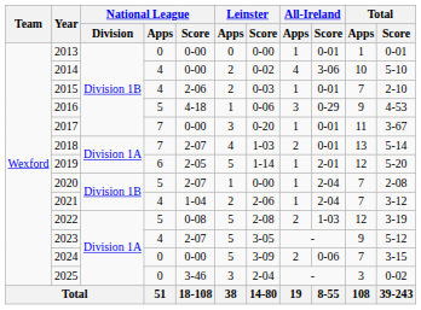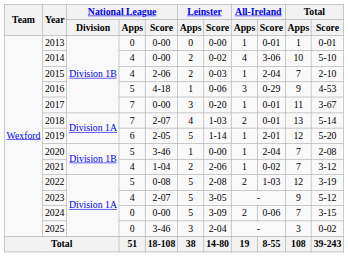 <table class="wikitable" style="text-align:center">
 <tr>
 <th rowspan="2">Team</th>
 <th rowspan="2">Year</th>
 <th colspan="3"><a href='#'>National League</a></th>
 <th colspan="2"><a href='#'>Leinster</a></th>
 <th colspan="2"><a href='#'>All-Ireland</a></th>
 <th colspan="2">Total</th>
 </tr>
 <tr>
 <th>Division</th>
 <th>Apps</th>
 <th>Score</th>
 <th>Apps</th>
 <th>Score</th>
 <th>Apps</th>
 <th>Score</th>
 <th>Apps</th>
 <th>Score</th>
 </tr>
 <tr>
 <td rowspan="13"><a href='#'>Wexford</a></td>
 <td>2013</td>
 <td rowspan="5"><a href='#'>Division 1B</a></td>
 <td>0</td>
 <td>0-00</td>
 <td>0</td>
 <td>0-00</td>
 <td>1</td>
 <td>0-01</td>
 <td>1</td>
 <td>0-01</td>
 </tr>
 <tr>
 <td>2014</td>
 <td>4</td>
 <td>0-00</td>
 <td>2</td>
 <td>0-02</td>
 <td>4</td>
 <td>3-06</td>
 <td>10</td>
 <td>5-10</td>
 </tr>
 <tr>
 <td>2015</td>
 <td>4</td>
 <td>2-06</td>
 <td>2</td>
 <td>0-03</td>
 <td>1</td>
-<td>0-01</td>
+<td>2-04</td>
 <td>7</td>
 <td>2-10</td>
 </tr>
 <tr>
 <td>2016</td>
 <td>5</td>
 <td>4-18</td>
 <td>1</td>
 <td>0-06</td>
 <td>3</td>
 <td>0-29</td>
 <td>9</td>
 <td>4-53</td>
 </tr>
 <tr>
 <td>2017</td>
 <td>7</td>
 <td>0-00</td>
 <td>3</td>
 <td>0-20</td>
 <td>1</td>
 <td>0-01</td>
 <td>11</td>
 <td>3-67</td>
 </tr>
 <tr>
 <td>2018</td>
 <td rowspan="2"><a href='#'>Division 1A</a></td>
 <td>7</td>
 <td>2-07</td>
 <td>4</td>
 <td>1-03</td>
 <td>2</td>
 <td>0-01</td>
 <td>13</td>
 <td>5-14</td>
 </tr>
 <tr>
 <td>2019</td>
 <td>6</td>
 <td>2-05</td>
 <td>5</td>
 <td>1-14</td>
 <td>1</td>
 <td>2-01</td>
 <td>12</td>
 <td>5-20</td>
 </tr>
 <tr>
 <td>2020</td>
 <td rowspan="2"><a href='#'>Division 1B</a></td>
 <td>5</td>
-<td>2-07</td>
+<td>3-46</td>
 <td>1</td>
 <td>0-00</td>
 <td>1</td>
 <td>2-04</td>
 <td>7</td>
 <td>2-08</td>
 </tr>
 <tr>
 <td>2021</td>
 <td>4</td>
 <td>1-04</td>
 <td>2</td>
 <td>2-06</td>
 <td>1</td>
-<td>2-04</td>
+<td>0-02</td>
 <td>7</td>
 <td>3-12</td>
 </tr>
 <tr>
 <td>2022</td>
 <td rowspan="4"><a href='#'>Division 1A</a></td>
 <td>5</td>
 <td>0-08</td>
 <td>5</td>
 <td>2-08</td>
 <td>2</td>
 <td>1-03</td>
 <td>12</td>
 <td>3-19</td>
 </tr>
 <tr>
 <td>2023</td>
 <td>4</td>
 <td>2-07</td>
 <td>5</td>
 <td>3-05</td>
 <td colspan="2">-</td>
 <td>9</td>
 <td>5-12</td>
 </tr>
 <tr>
 <td>2024</td>
 <td>0</td>
 <td>0-00</td>
 <td>5</td>
 <td>3-09</td>
 <td>2</td>
 <td>0-06</td>
 <td>7</td>
 <td>3-15</td>
 </tr>
 <tr>
 <td>2025</td>
 <td>0</td>
 <td>3-46</td>
 <td>3</td>
 <td>2-04</td>
 <td colspan="2">-</td>
 <td>3</td>
 <td>0-02</td>
 </tr>
 <tr>
 <th colspan="3">Total</th>
 <th>51</th>
 <th>18-108</th>
 <th>38</th>
 <th>14-80</th>
 <th>19</th>
 <th>8-55</th>
 <th>108</th>
 <th>39-243</th>
 </tr>
 </table>
